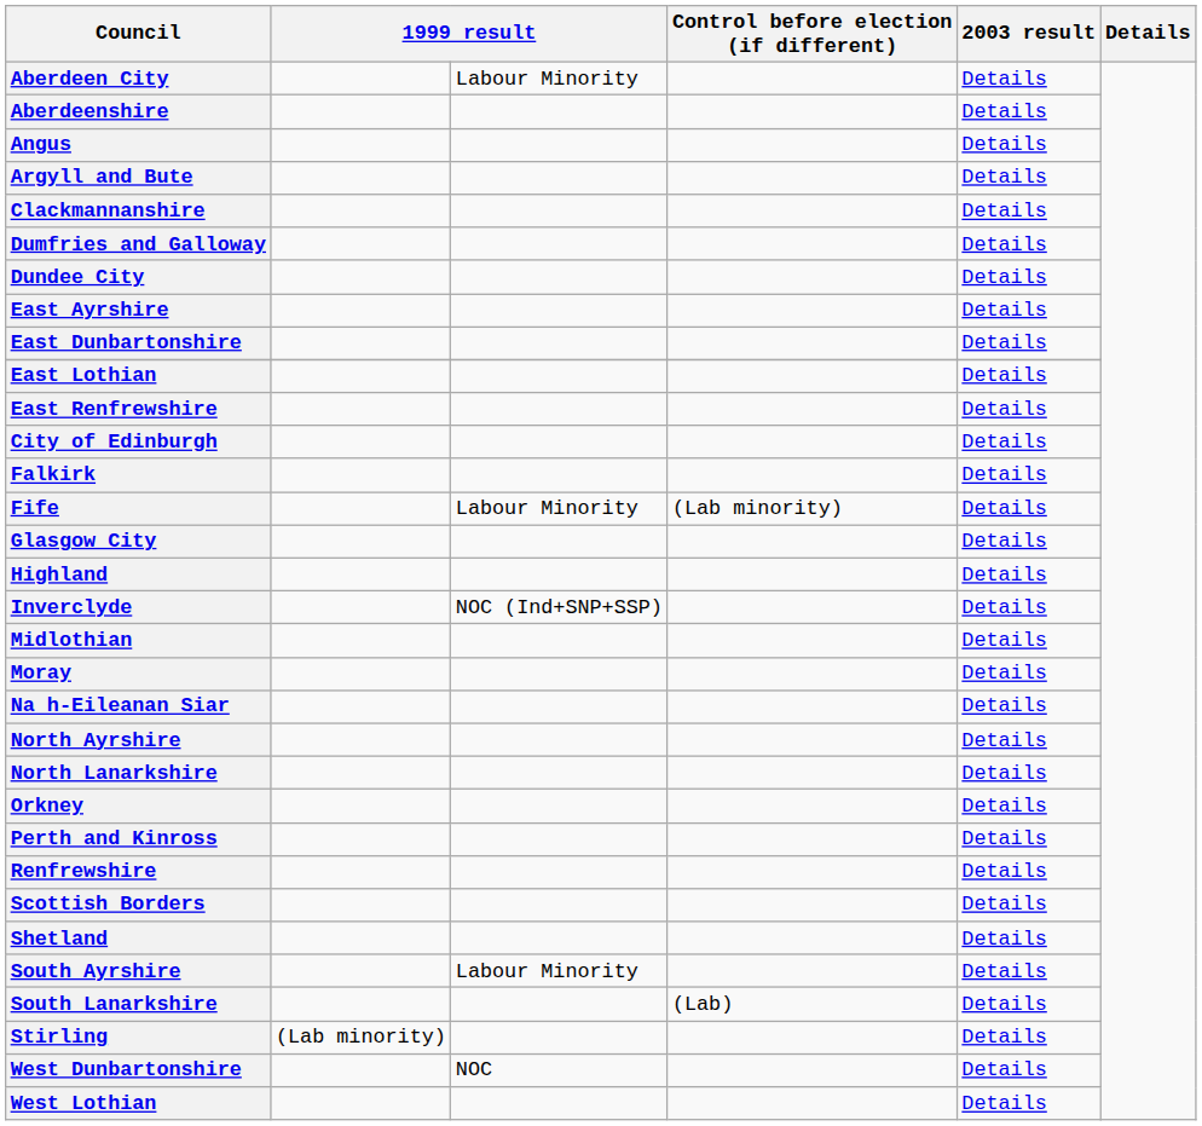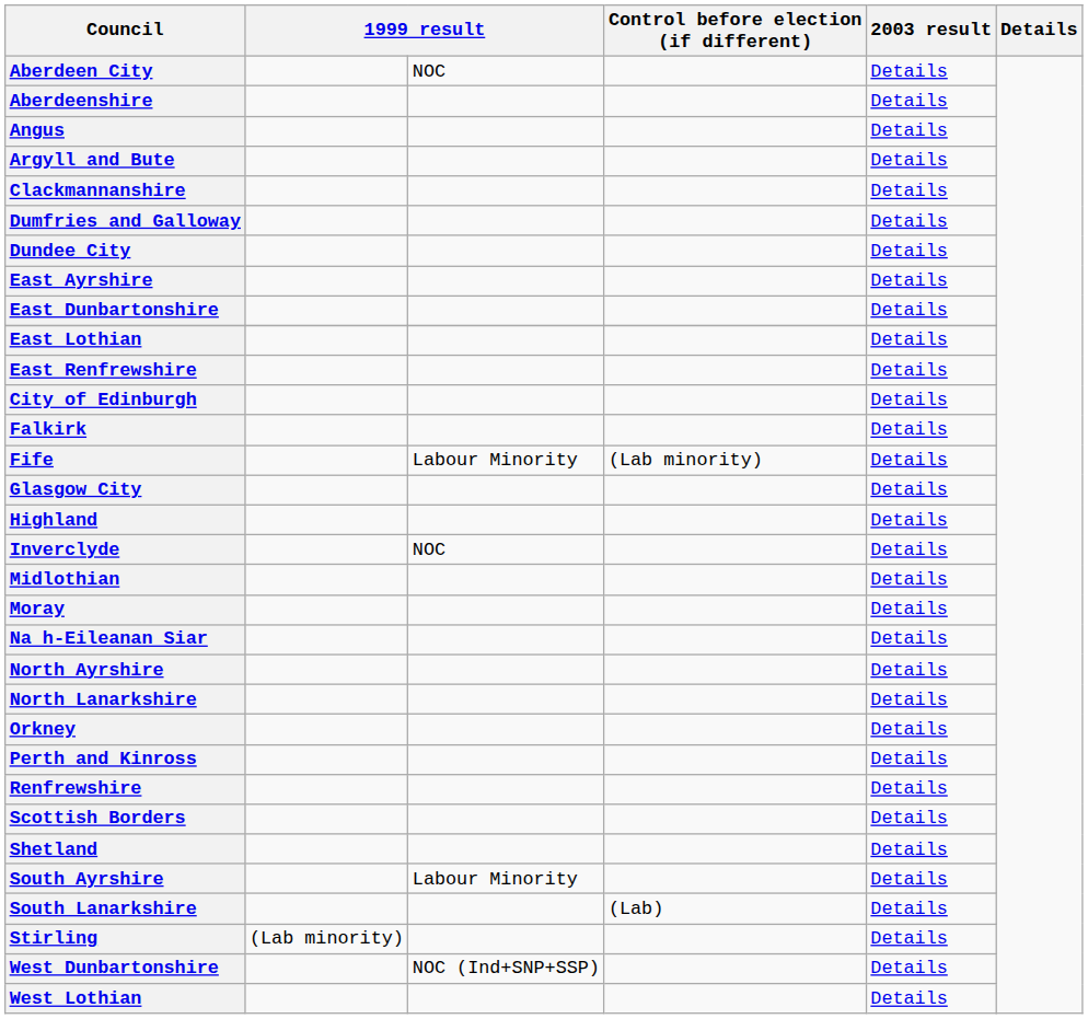 <table class="wikitable">
 <tr>
 <th scope="col">Council</th>
 <th scope="col"  colspan="2"><a href='#'>1999 result</a></th>
 <th scope="col">Control before election<br>(if different)</th>
 <th scope="col" colspan="2">2003 result</th>
 <th scope="col">Details</th>
 </tr>
 <tr>
 <th scope="row" style="text-align: left;"><a href='#'>Aberdeen City</a></th>
 <td></td>
-<td>Labour Minority</td>
+<td>NOC</td>
 <td></td>
 <td><a href='#'>Details</a></td>
 </tr>
 <tr>
 <th scope="row" style="text-align: left;"><a href='#'>Aberdeenshire</a></th>
 <td></td>
 <td></td>
 <td></td>
 <td><a href='#'>Details</a></td>
 </tr>
 <tr>
 <th scope="row" style="text-align: left;"><a href='#'>Angus</a></th>
 <td></td>
 <td></td>
 <td></td>
 <td><a href='#'>Details</a></td>
 </tr>
 <tr>
 <th scope="row" style="text-align: left;"><a href='#'>Argyll and Bute</a></th>
 <td></td>
 <td></td>
 <td></td>
 <td><a href='#'>Details</a></td>
 </tr>
 <tr>
 <th scope="row" style="text-align: left;"><a href='#'>Clackmannanshire</a></th>
 <td></td>
 <td></td>
 <td></td>
 <td><a href='#'>Details</a></td>
 </tr>
 <tr>
 <th scope="row" style="text-align: left;"><a href='#'>Dumfries and Galloway</a></th>
 <td></td>
 <td></td>
 <td></td>
 <td><a href='#'>Details</a></td>
 </tr>
 <tr>
 <th scope="row" style="text-align: left;"><a href='#'>Dundee City</a></th>
 <td></td>
 <td></td>
 <td></td>
 <td><a href='#'>Details</a></td>
 </tr>
 <tr>
 <th scope="row" style="text-align: left;"><a href='#'>East Ayrshire</a></th>
 <td></td>
 <td></td>
 <td></td>
 <td><a href='#'>Details</a></td>
 </tr>
 <tr>
 <th scope="row" style="text-align: left;"><a href='#'>East Dunbartonshire</a></th>
 <td></td>
 <td></td>
 <td></td>
 <td><a href='#'>Details</a></td>
 </tr>
 <tr>
 </tr>
 <tr>
 <th scope="row" style="text-align: left;"><a href='#'>East Lothian</a></th>
 <td></td>
 <td></td>
 <td></td>
 <td><a href='#'>Details</a></td>
 </tr>
 <tr>
 <th scope="row" style="text-align: left;"><a href='#'>East Renfrewshire</a></th>
 <td></td>
 <td></td>
 <td></td>
 <td><a href='#'>Details</a></td>
 </tr>
 <tr>
 <th scope="row" style="text-align: left;"><a href='#'>City of Edinburgh</a></th>
 <td></td>
 <td></td>
 <td></td>
 <td><a href='#'>Details</a></td>
 </tr>
 <tr>
 <th scope="row" style="text-align: left;"><a href='#'>Falkirk</a></th>
 <td></td>
 <td></td>
 <td></td>
 <td><a href='#'>Details</a></td>
 </tr>
 <tr>
 <th scope="row" style="text-align: left;"><a href='#'>Fife</a></th>
 <td></td>
 <td>Labour Minority</td>
 <td> (Lab minority)</td>
 <td><a href='#'>Details</a></td>
 </tr>
 <tr>
 <th scope="row" style="text-align: left;"><a href='#'>Glasgow City</a></th>
 <td></td>
 <td></td>
 <td></td>
 <td><a href='#'>Details</a></td>
 </tr>
 <tr>
 <th scope="row" style="text-align: left;"><a href='#'>Highland</a></th>
 <td></td>
 <td></td>
 <td></td>
 <td><a href='#'>Details</a></td>
 </tr>
 <tr>
 <th scope="row" style="text-align: left;"><a href='#'>Inverclyde</a></th>
 <td></td>
-<td>NOC (Ind+SNP+SSP)</td>
+<td>NOC</td>
 <td></td>
 <td><a href='#'>Details</a></td>
 </tr>
 <tr>
 <th scope="row" style="text-align: left;"><a href='#'>Midlothian</a></th>
 <td></td>
 <td></td>
 <td></td>
 <td><a href='#'>Details</a></td>
 </tr>
 <tr>
 <th scope="row" style="text-align: left;"><a href='#'>Moray</a></th>
 <td></td>
 <td></td>
 <td></td>
 <td><a href='#'>Details</a></td>
 </tr>
 <tr>
 <th scope="row" style="text-align: left;"><a href='#'>Na h-Eileanan Siar</a></th>
 <td></td>
 <td></td>
 <td></td>
 <td><a href='#'>Details</a></td>
 </tr>
 <tr>
 <th scope="row" style="text-align: left;"><a href='#'>North Ayrshire</a></th>
 <td></td>
 <td></td>
 <td></td>
 <td><a href='#'>Details</a></td>
 </tr>
 <tr>
 <th scope="row" style="text-align: left;"><a href='#'>North Lanarkshire</a></th>
 <td></td>
 <td></td>
 <td></td>
 <td><a href='#'>Details</a></td>
 </tr>
 <tr>
 <th scope="row" style="text-align: left;"><a href='#'>Orkney</a></th>
 <td></td>
 <td></td>
 <td></td>
 <td><a href='#'>Details</a></td>
 </tr>
 <tr>
 <th scope="row" style="text-align: left;"><a href='#'>Perth and Kinross</a></th>
 <td></td>
 <td></td>
 <td></td>
 <td><a href='#'>Details</a></td>
 </tr>
 <tr>
 <th scope="row" style="text-align: left;"><a href='#'>Renfrewshire</a></th>
 <td></td>
 <td></td>
 <td></td>
 <td><a href='#'>Details</a></td>
 </tr>
 <tr>
 <th scope="row" style="text-align: left;"><a href='#'>Scottish Borders</a></th>
 <td></td>
 <td></td>
 <td></td>
 <td><a href='#'>Details</a></td>
 </tr>
 <tr>
 <th scope="row" style="text-align: left;"><a href='#'>Shetland</a></th>
 <td></td>
 <td></td>
 <td></td>
 <td><a href='#'>Details</a></td>
 </tr>
 <tr>
 <th scope="row" style="text-align: left;"><a href='#'>South Ayrshire</a></th>
 <td></td>
 <td>Labour Minority</td>
 <td></td>
 <td><a href='#'>Details</a></td>
 </tr>
 <tr>
 <th scope="row" style="text-align: left;"><a href='#'>South Lanarkshire</a></th>
 <td></td>
 <td></td>
 <td> (Lab)</td>
 <td><a href='#'>Details</a></td>
 </tr>
 <tr>
 <th scope="row" style="text-align: left;"><a href='#'>Stirling</a></th>
 <td> (Lab minority)</td>
 <td></td>
 <td></td>
 <td><a href='#'>Details</a></td>
 </tr>
 <tr>
 <th scope="row" style="text-align: left;"><a href='#'>West Dunbartonshire</a></th>
 <td></td>
-<td>NOC</td>
+<td>NOC (Ind+SNP+SSP)</td>
 <td></td>
 <td><a href='#'>Details</a></td>
 </tr>
 <tr>
 <th scope="row" style="text-align: left;"><a href='#'>West Lothian</a></th>
 <td></td>
 <td></td>
 <td></td>
 <td><a href='#'>Details</a></td>
 </tr>
 </table>
